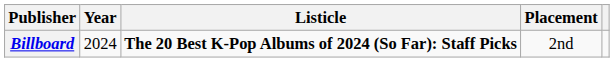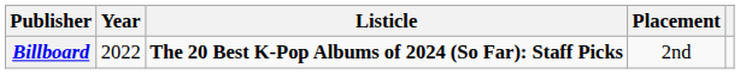 <table class="wikitable plainrowheaders sortable" style="text-align:center">
 <tr>
 <th scope="col">Publisher</th>
 <th scope="col">Year</th>
 <th scope="col">Listicle</th>
 <th scope="col">Placement</th>
 <th scope="col" class="unsortable"></th>
 </tr>
 <tr>
 <th scope="row"><em><a href='#'>Billboard</a></em></th>
-<td>2024</td>
+<td>2022</td>
 <td style="text-align:left"><strong>The 20 Best K-Pop Albums of 2024 (So Far): Staff Picks</strong></td>
 <td>2nd</td>
 <td></td>
 </tr>
 </table>
